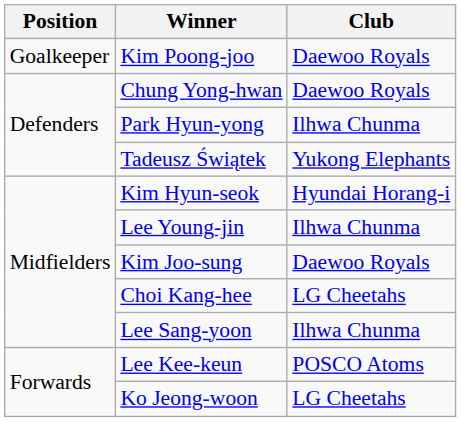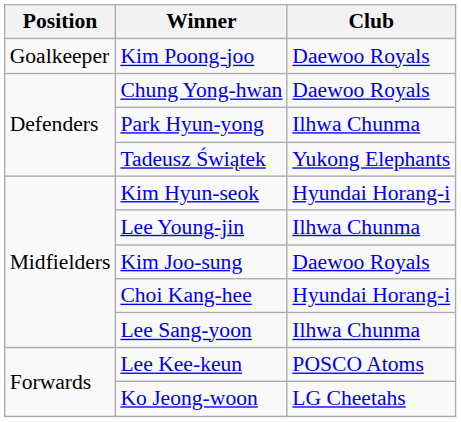 <table class="wikitable">
 <tr>
 <th>Position</th>
 <th>Winner</th>
 <th>Club</th>
 </tr>
 <tr>
 <td>Goalkeeper</td>
 <td> <a href='#'>Kim Poong-joo</a></td>
 <td><a href='#'>Daewoo Royals</a></td>
 </tr>
 <tr>
 <td rowspan="3">Defenders</td>
 <td> <a href='#'>Chung Yong-hwan</a></td>
 <td><a href='#'>Daewoo Royals</a></td>
 </tr>
 <tr>
 <td> <a href='#'>Park Hyun-yong</a></td>
 <td><a href='#'>Ilhwa Chunma</a></td>
 </tr>
 <tr>
 <td> <a href='#'>Tadeusz Świątek</a></td>
 <td><a href='#'>Yukong Elephants</a></td>
 </tr>
 <tr>
 <td rowspan="5">Midfielders</td>
 <td> <a href='#'>Kim Hyun-seok</a></td>
 <td><a href='#'>Hyundai Horang-i</a></td>
 </tr>
 <tr>
 <td> <a href='#'>Lee Young-jin</a></td>
 <td><a href='#'>Ilhwa Chunma</a></td>
 </tr>
 <tr>
 <td> <a href='#'>Kim Joo-sung</a></td>
 <td><a href='#'>Daewoo Royals</a></td>
 </tr>
 <tr>
 <td> <a href='#'>Choi Kang-hee</a></td>
-<td><a href='#'>LG Cheetahs</a></td>
+<td><a href='#'>Hyundai Horang-i</a></td>
 </tr>
 <tr>
 <td> <a href='#'>Lee Sang-yoon</a></td>
 <td><a href='#'>Ilhwa Chunma</a></td>
 </tr>
 <tr>
 <td rowspan="2">Forwards</td>
 <td> <a href='#'>Lee Kee-keun</a></td>
 <td><a href='#'>POSCO Atoms</a></td>
 </tr>
 <tr>
 <td> <a href='#'>Ko Jeong-woon</a></td>
 <td><a href='#'>LG Cheetahs</a></td>
 </tr>
 </table>
